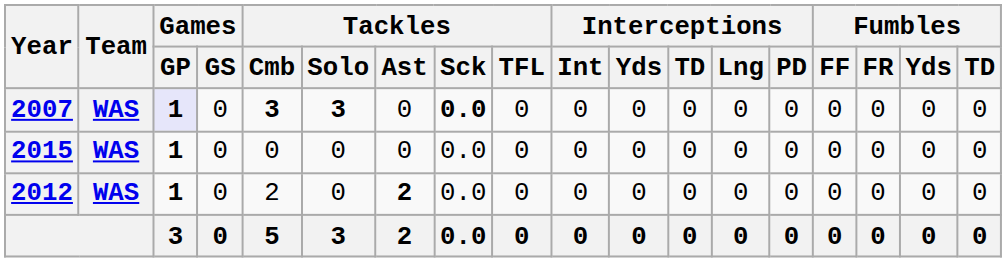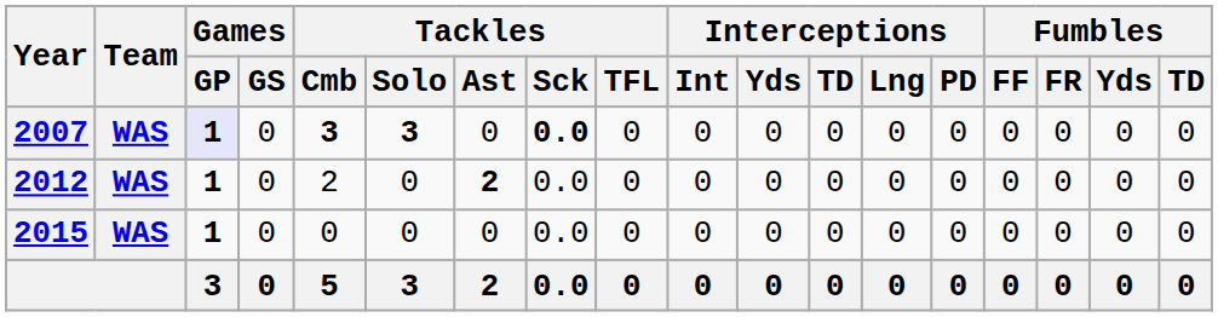 <table class="wikitable" style="text-align:center">
 <tr>
 <th rowspan="2">Year</th>
 <th rowspan="2">Team</th>
 <th colspan="2">Games</th>
 <th colspan="5">Tackles</th>
 <th colspan="5">Interceptions</th>
 <th colspan="4">Fumbles</th>
 </tr>
 <tr>
 <th>GP</th>
 <th>GS</th>
 <th>Cmb</th>
 <th>Solo</th>
 <th>Ast</th>
 <th>Sck</th>
 <th>TFL</th>
 <th>Int</th>
 <th>Yds</th>
 <th>TD</th>
 <th>Lng</th>
 <th>PD</th>
 <th>FF</th>
 <th>FR</th>
 <th>Yds</th>
 <th>TD</th>
 </tr>
 <tr>
 <th><a href='#'>2007</a></th>
 <th><a href='#'>WAS</a></th>
 <td style="background: lavender;"><strong>1</strong></td>
 <td>0</td>
 <td><strong>3</strong></td>
 <td><strong>3</strong></td>
 <td>0</td>
 <td><strong>0.0</strong></td>
 <td>0</td>
 <td>0</td>
 <td>0</td>
 <td>0</td>
 <td>0</td>
 <td>0</td>
 <td>0</td>
 <td>0</td>
 <td>0</td>
 <td>0</td>
 </tr>
 <tr>
-<th><a href='#'>2015</a></th>
+<th><a href='#'>2012</a></th>
 <th><a href='#'>WAS</a></th>
 <td><strong>1</strong></td>
 <td>0</td>
+<td>2</td>
 <td>0</td>
-<td>0</td>
-<td>0</td>
+<td><strong>2</strong></td>
 <td>0.0</td>
 <td>0</td>
 <td>0</td>
 <td>0</td>
 <td>0</td>
 <td>0</td>
 <td>0</td>
 <td>0</td>
 <td>0</td>
 <td>0</td>
 <td>0</td>
 </tr>
 <tr>
-<th><a href='#'>2012</a></th>
+<th><a href='#'>2015</a></th>
 <th><a href='#'>WAS</a></th>
 <td><strong>1</strong></td>
 <td>0</td>
-<td>2</td>
 <td>0</td>
-<td><strong>2</strong></td>
+<td>0</td>
+<td>0</td>
 <td>0.0</td>
 <td>0</td>
 <td>0</td>
 <td>0</td>
 <td>0</td>
 <td>0</td>
 <td>0</td>
 <td>0</td>
 <td>0</td>
 <td>0</td>
 <td>0</td>
 </tr>
 <tr>
 <th colspan="2"></th>
 <th>3</th>
 <th>0</th>
 <th>5</th>
 <th>3</th>
 <th>2</th>
 <th>0.0</th>
 <th>0</th>
 <th>0</th>
 <th>0</th>
 <th>0</th>
 <th>0</th>
 <th>0</th>
 <th>0</th>
 <th>0</th>
 <th>0</th>
 <th>0</th>
 </tr>
 </table>
